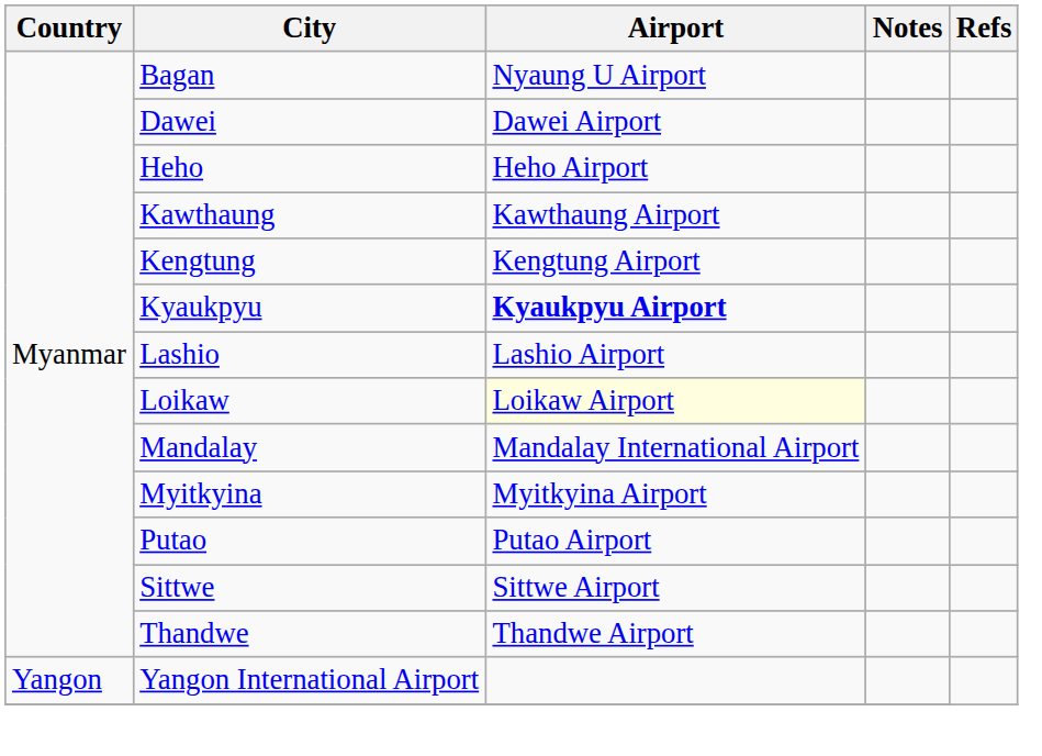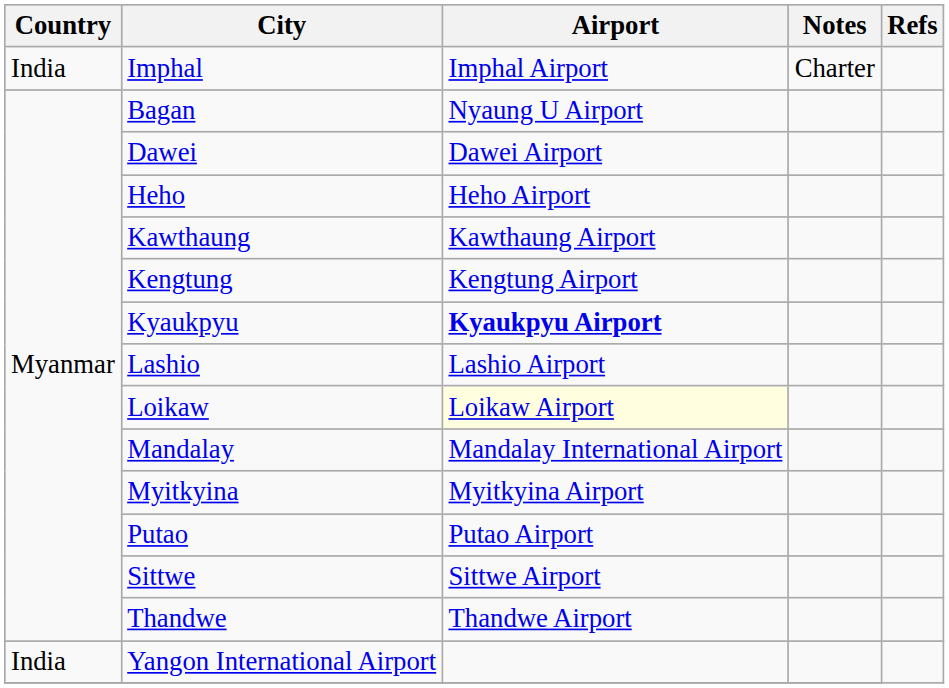 <table class="wikitable sortable">
 <tr>
 <th>Country</th>
 <th>City</th>
 <th>Airport</th>
 <th>Notes</th>
 <th class="unsortable">Refs</th>
+</tr>
+<tr>
+<td>India</td>
+<td><a href='#'>Imphal</a></td>
+<td><a href='#'>Imphal Airport</a></td>
+<td>Charter</td>
+<td align=center></td>
 </tr>
 <tr>
 <td rowspan="13">Myanmar</td>
 <td><a href='#'>Bagan</a></td>
 <td><a href='#'>Nyaung U Airport</a></td>
 <td align=center></td>
 <td align=center></td>
 </tr>
 <tr>
 <td><a href='#'>Dawei</a></td>
 <td><a href='#'>Dawei Airport</a></td>
 <td align=center></td>
 <td align=center></td>
 </tr>
 <tr>
 <td><a href='#'>Heho</a></td>
 <td><a href='#'>Heho Airport</a></td>
 <td align=center></td>
 <td align=center></td>
 </tr>
 <tr>
 <td><a href='#'>Kawthaung</a></td>
 <td><a href='#'>Kawthaung Airport</a></td>
 <td align=center></td>
 <td align=center></td>
 </tr>
 <tr>
 <td><a href='#'>Kengtung</a></td>
 <td><a href='#'>Kengtung Airport</a></td>
 <td align=center></td>
 <td align=center></td>
 </tr>
 <tr>
 <td><a href='#'>Kyaukpyu</a></td>
 <td><strong><a href='#'>Kyaukpyu Airport</a></strong></td>
 <td align=center></td>
 <td align=center></td>
 </tr>
 <tr>
 <td><a href='#'>Lashio</a></td>
 <td><a href='#'>Lashio Airport</a></td>
 <td align=center></td>
 <td align=center></td>
 </tr>
 <tr>
 <td><a href='#'>Loikaw</a></td>
 <td style="background: lightyellow;"><a href='#'>Loikaw Airport</a></td>
 <td align=center></td>
 </tr>
 <tr>
 <td><a href='#'>Mandalay</a></td>
 <td><a href='#'>Mandalay International Airport</a></td>
 <td></td>
 <td align=center></td>
 </tr>
 <tr>
 <td><a href='#'>Myitkyina</a></td>
 <td><a href='#'>Myitkyina Airport</a></td>
 <td align=center></td>
 <td align=center></td>
 </tr>
 <tr>
 <td><a href='#'>Putao</a></td>
 <td><a href='#'>Putao Airport</a></td>
 <td align=center></td>
 <td align=center></td>
 </tr>
 <tr>
 <td><a href='#'>Sittwe</a></td>
 <td><a href='#'>Sittwe Airport</a></td>
 <td align=center></td>
 <td align=center></td>
 </tr>
 <tr>
 <td><a href='#'>Thandwe</a></td>
 <td><a href='#'>Thandwe Airport</a></td>
 <td align=center></td>
 <td align=center></td>
 </tr>
 <tr>
-<td><a href='#'>Yangon</a></td>
+<td>India</td>
 <td><a href='#'>Yangon International Airport</a></td>
 <td></td>
 <td align=center></td>
 </tr>
 <tr>
 </tr>
 </table>
